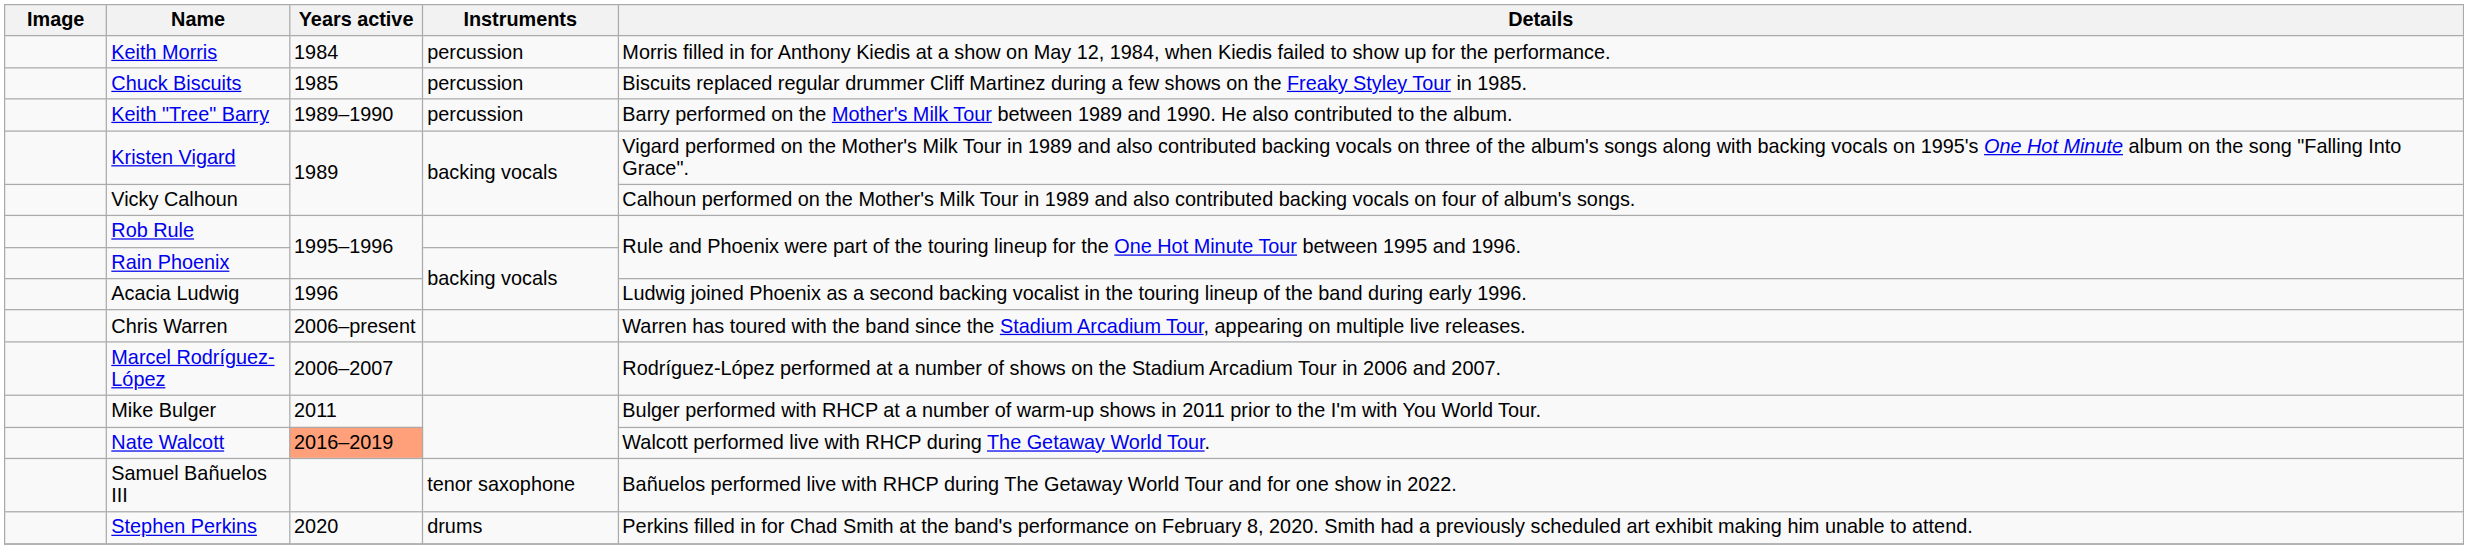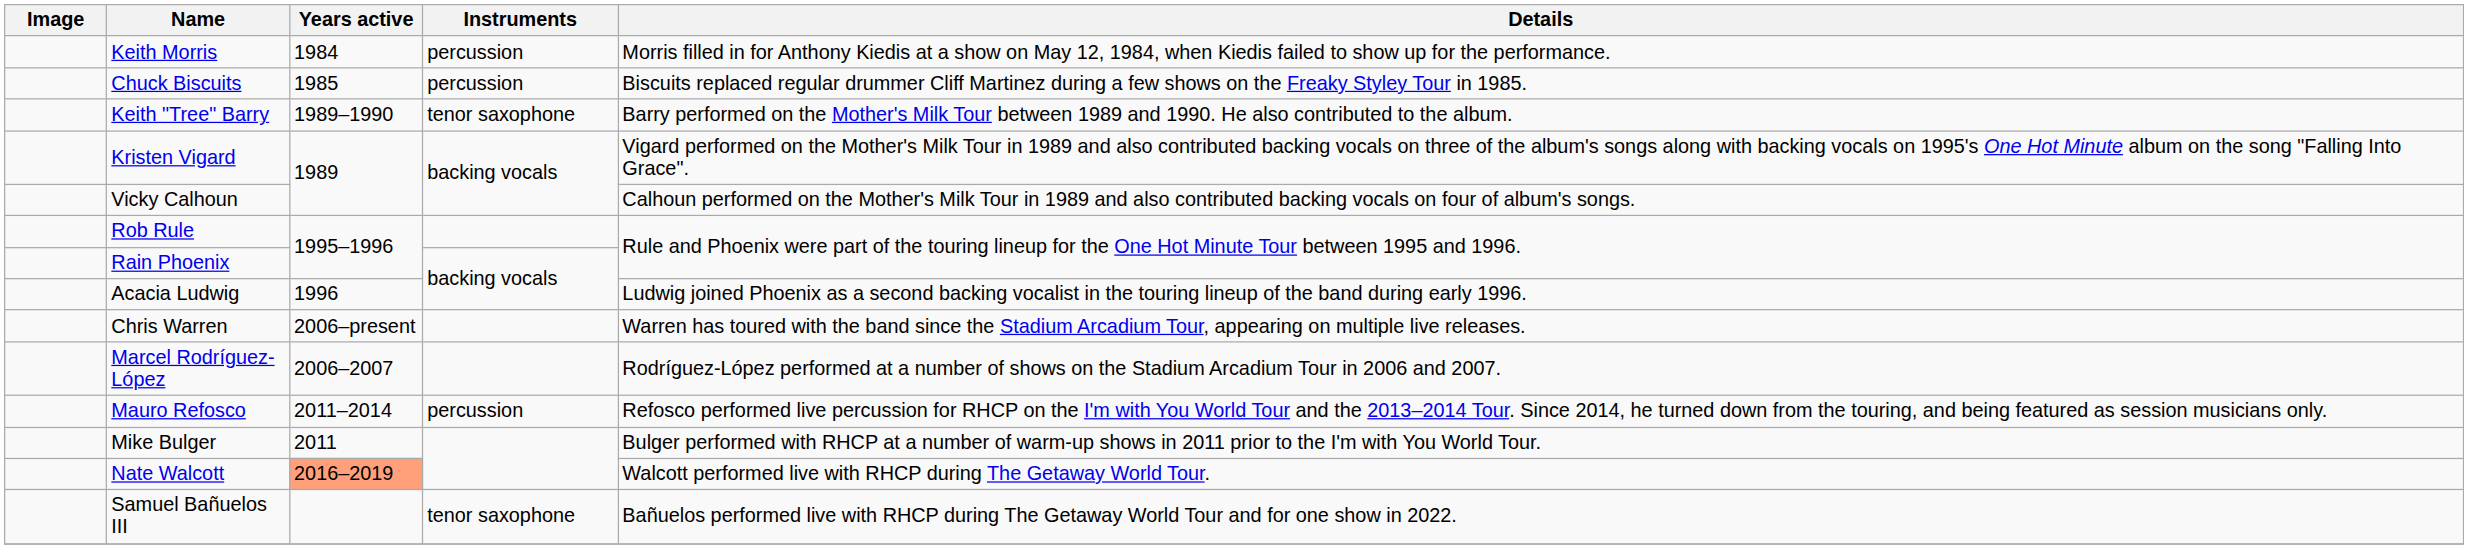 <table class="wikitable" border="1" width=100%>
 <tr>
 <th width="75">Image</th>
 <th width="140">Name</th>
 <th width="100">Years active</th>
 <th width="150">Instruments</th>
 <th>Details</th>
 </tr>
 <tr>
 <td></td>
 <td><a href='#'>Keith Morris</a></td>
 <td>1984 </td>
 <td>percussion</td>
 <td>Morris filled in for Anthony Kiedis at a show on May 12, 1984, when Kiedis failed to show up for the performance.</td>
 </tr>
 <tr>
 <td></td>
 <td><a href='#'>Chuck Biscuits</a><br></td>
 <td>1985 </td>
 <td>percussion</td>
 <td>Biscuits replaced regular drummer Cliff Martinez during a few shows on the <a href='#'>Freaky Styley Tour</a> in 1985.</td>
 </tr>
 <tr>
 <td></td>
 <td><a href='#'>Keith "Tree" Barry</a></td>
 <td>1989–1990</td>
-<td>percussion</td>
+<td>tenor saxophone</td>
 <td>Barry performed on the <a href='#'>Mother's Milk Tour</a> between 1989 and 1990. He also contributed to the album.</td>
 </tr>
 <tr>
 <td></td>
 <td><a href='#'>Kristen Vigard</a></td>
 <td rowspan="2">1989</td>
 <td rowspan="2">backing vocals</td>
 <td>Vigard performed on the Mother's Milk Tour in 1989 and also contributed backing vocals on three of the album's songs along with backing vocals on 1995's <em><a href='#'>One Hot Minute</a></em> album on the song "Falling Into Grace".</td>
 </tr>
 <tr>
 <td></td>
 <td>Vicky Calhoun</td>
 <td>Calhoun performed on the Mother's Milk Tour in 1989 and also contributed backing vocals on four of album's songs.</td>
 </tr>
 <tr>
 <td></td>
 <td><a href='#'>Rob Rule</a></td>
 <td rowspan="2">1995–1996</td>
 <td></td>
 <td rowspan="2">Rule and Phoenix were part of the touring lineup for the <a href='#'>One Hot Minute Tour</a> between 1995 and 1996.</td>
 </tr>
 <tr>
 <td></td>
 <td><a href='#'>Rain Phoenix</a></td>
 <td rowspan="2">backing vocals</td>
 </tr>
 <tr>
 <td></td>
 <td>Acacia Ludwig</td>
 <td>1996</td>
 <td>Ludwig joined Phoenix as a second backing vocalist in the touring lineup of the band during early 1996.</td>
 </tr>
 <tr>
 <td></td>
 <td>Chris Warren</td>
 <td>2006–present</td>
 <td></td>
 <td>Warren has toured with the band since the <a href='#'>Stadium Arcadium Tour</a>, appearing on multiple live releases.</td>
 </tr>
 <tr>
 <td></td>
 <td><a href='#'>Marcel Rodríguez-López</a></td>
 <td>2006–2007</td>
 <td></td>
 <td>Rodríguez-López performed at a number of shows on the Stadium Arcadium Tour in 2006 and 2007.</td>
 </tr>
 <tr>
 <td></td>
+<td><a href='#'>Mauro Refosco</a></td>
+<td>2011–2014</td>
+<td>percussion</td>
+<td>Refosco performed live percussion for RHCP on the <a href='#'>I'm with You World Tour</a> and the <a href='#'>2013–2014 Tour</a>. Since 2014, he turned down from the touring, and being featured as session musicians only.</td>
+</tr>
+<tr>
+<td></td>
 <td>Mike Bulger</td>
 <td>2011</td>
 <td rowspan="2"></td>
 <td>Bulger performed with RHCP at a number of warm-up shows in 2011 prior to the I'm with You World Tour.</td>
 </tr>
 <tr>
 <td></td>
 <td><a href='#'>Nate Walcott</a></td>
 <td style="background: lightsalmon;">2016–2019</td>
 <td>Walcott performed live with RHCP during <a href='#'>The Getaway World Tour</a>.</td>
 </tr>
 <tr>
 <td></td>
 <td>Samuel Bañuelos III</td>
 <td></td>
 <td>tenor saxophone</td>
 <td>Bañuelos performed live with RHCP during The Getaway World Tour and for one show in 2022.</td>
 </tr>
 <tr>
-<td></td>
-<td><a href='#'>Stephen Perkins</a></td>
-<td>2020 </td>
-<td>drums</td>
-<td>Perkins filled in for Chad Smith at the band's performance on February 8, 2020. Smith had a previously scheduled art exhibit making him unable to attend.</td>
-</tr>
-<tr>
 </tr>
 </table>
